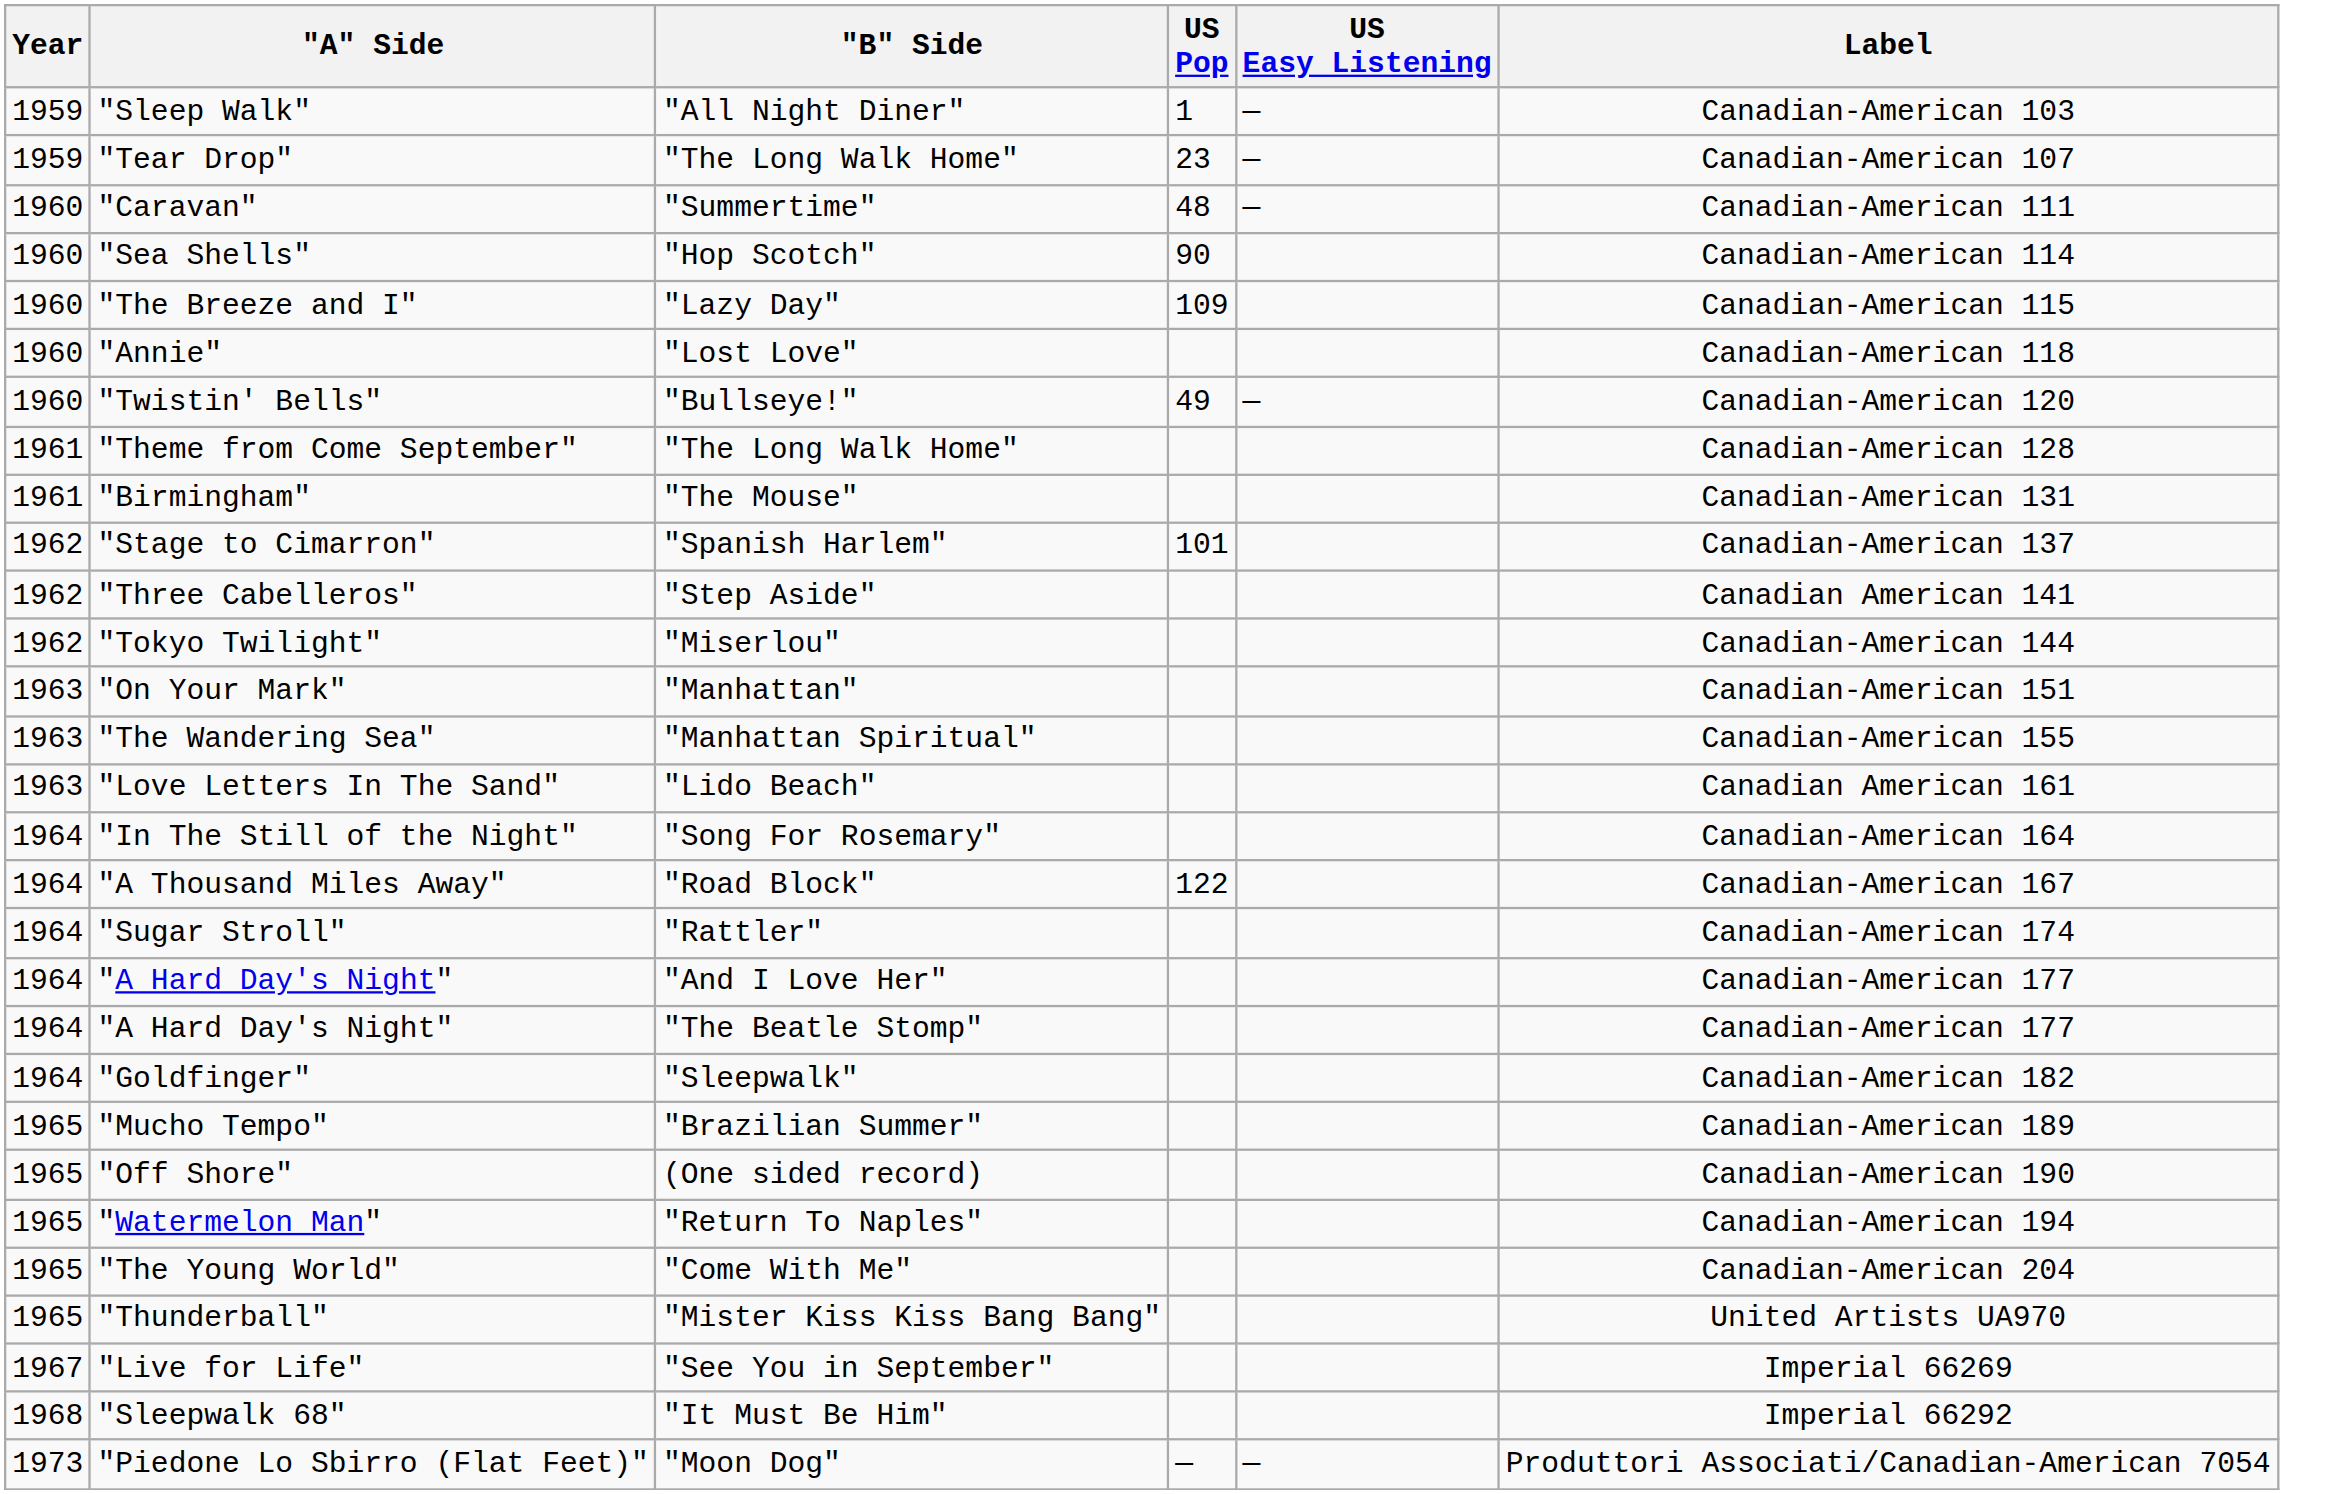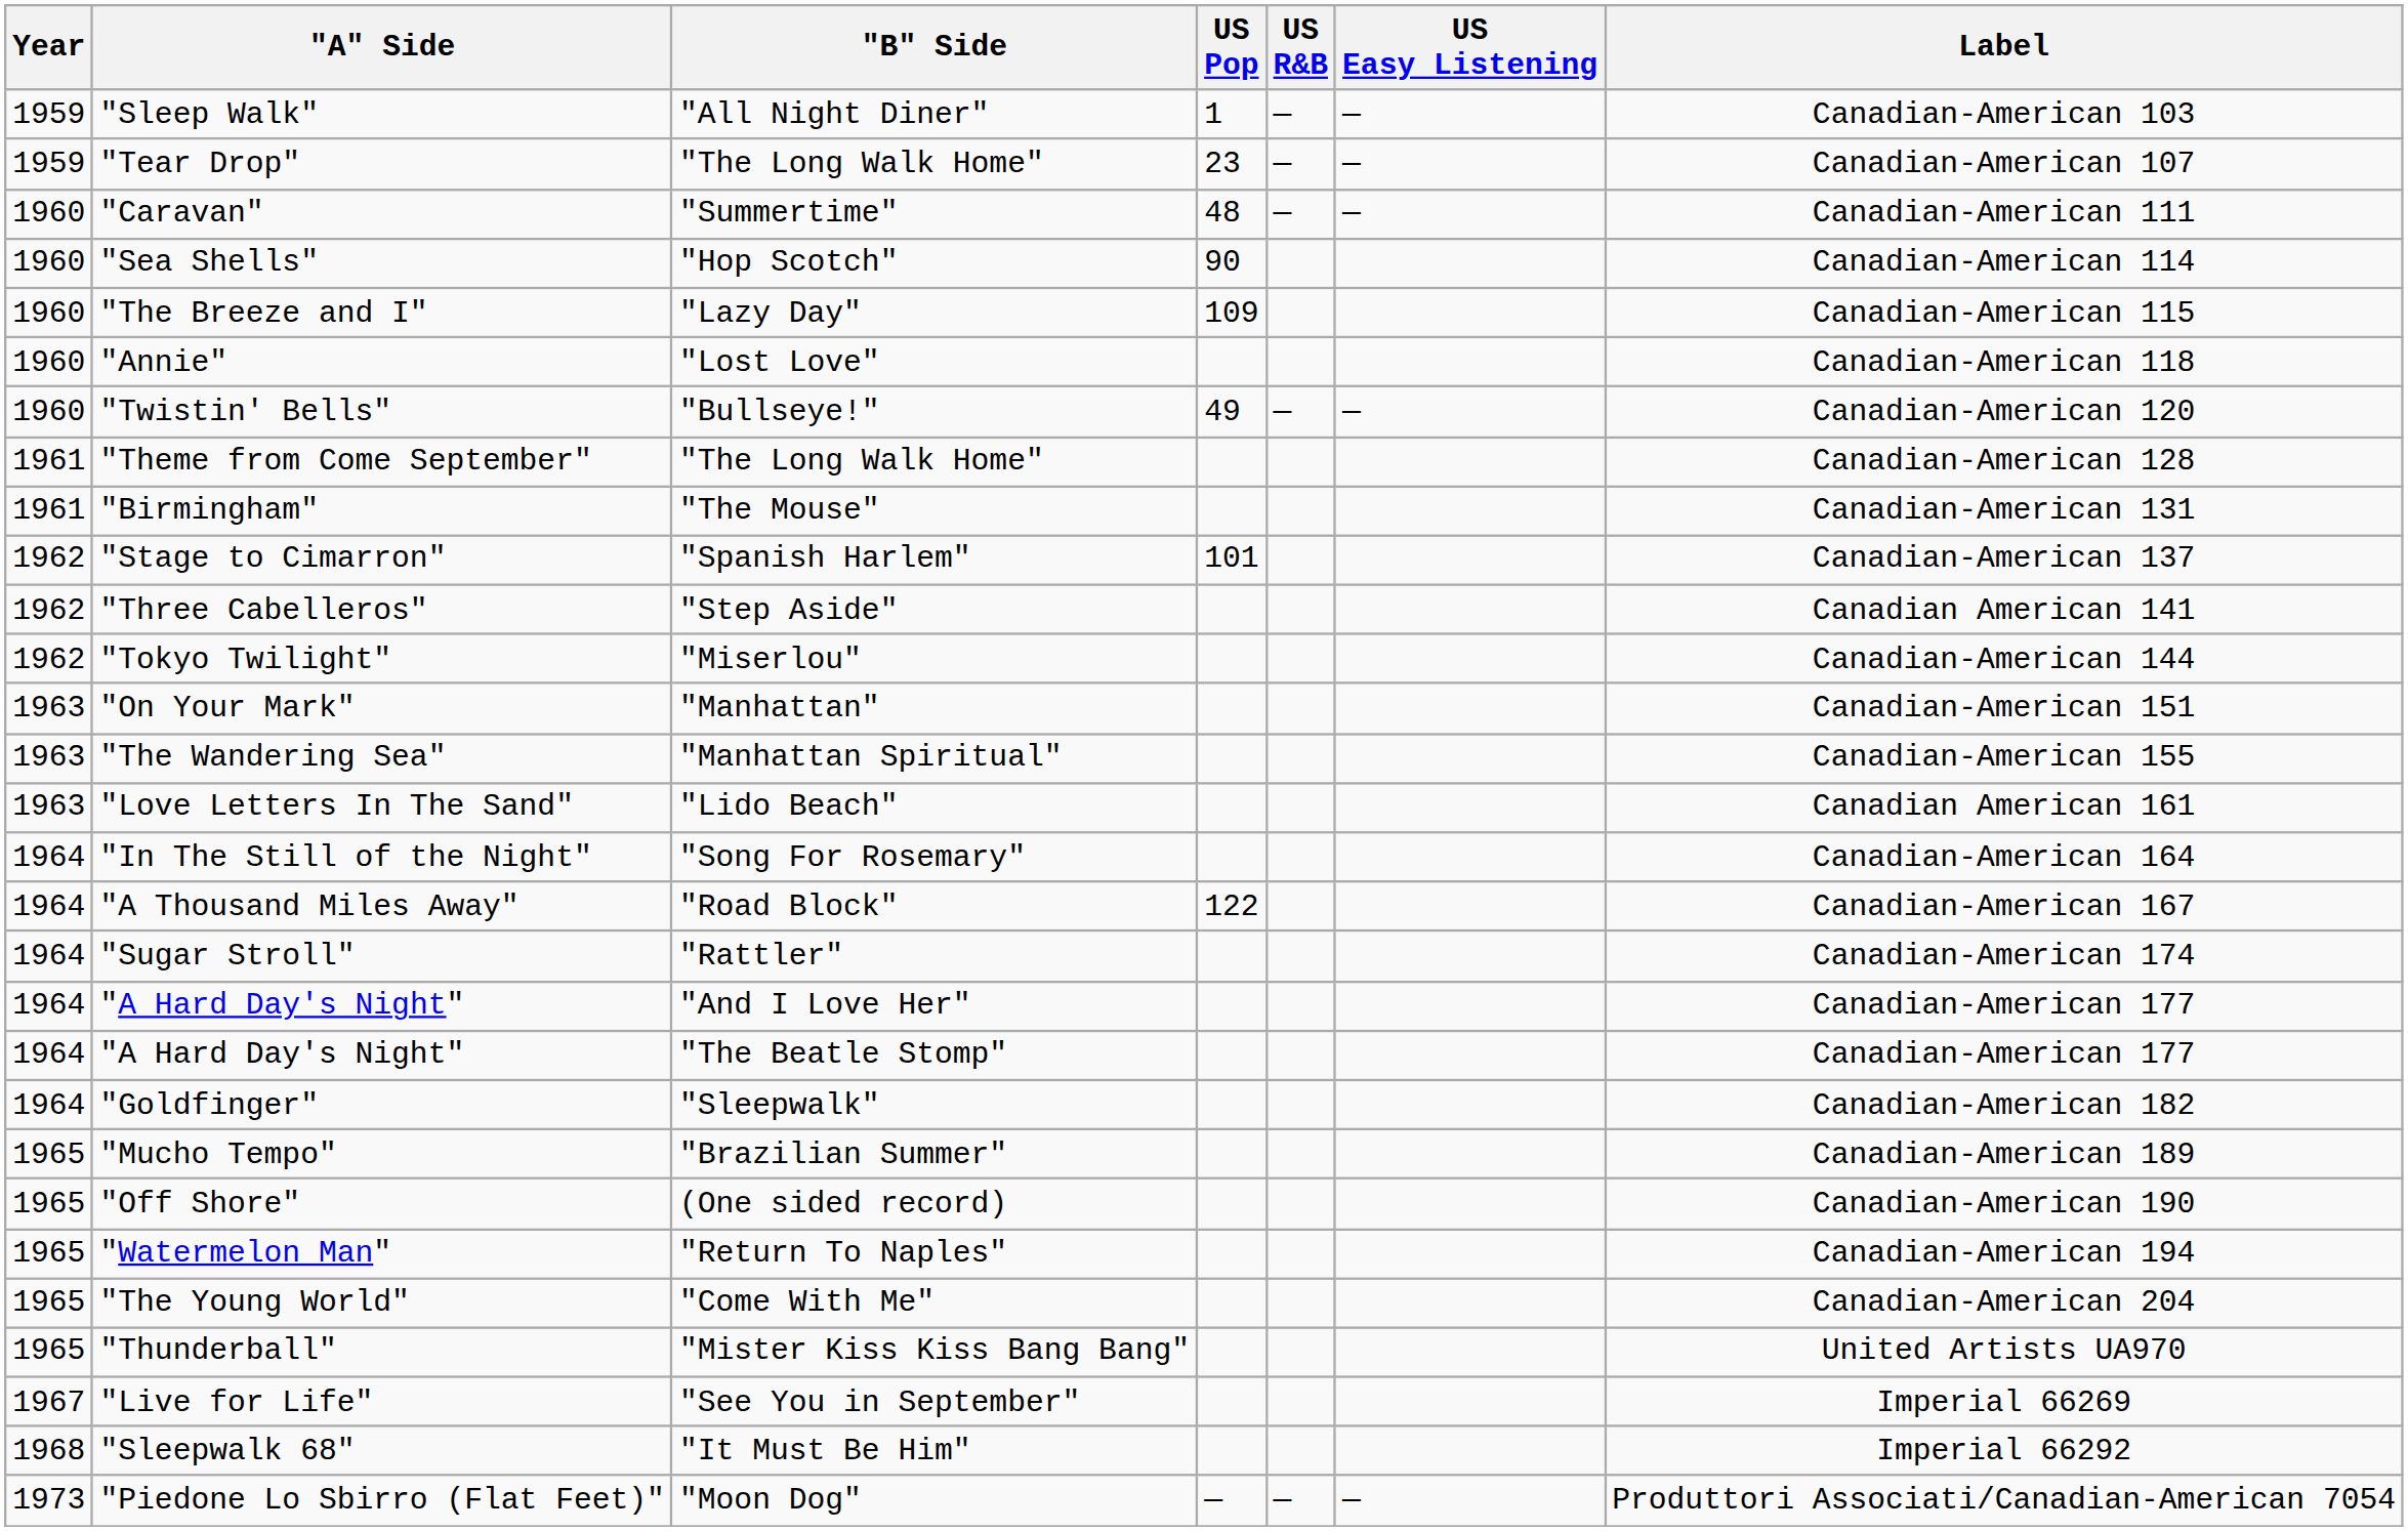 <table class="sortable wikitable">
 <tr>
 <th>Year</th>
 <th>"A" Side</th>
 <th>"B" Side</th>
 <th>US <br><a href='#'>Pop</a></th>
+<th>US <br><a href='#'>R&B</a></th>
 <th>US <br><a href='#'>Easy Listening</a></th>
 <th>Label</th>
 </tr>
 <tr>
 <td align="center">1959</td>
 <td>"Sleep Walk"</td>
 <td>"All Night Diner"</td>
 <td>1</td>
 <td>—</td>
+<td>—</td>
 <td align="center">Canadian-American 103</td>
 </tr>
 <tr>
 <td align="center">1959</td>
 <td>"Tear Drop"</td>
 <td>"The Long Walk Home"</td>
 <td>23</td>
+<td>—</td>
 <td>—</td>
 <td align="center">Canadian-American 107</td>
 </tr>
 <tr>
 <td align="center">1960</td>
 <td>"Caravan"</td>
 <td>"Summertime"</td>
 <td>48</td>
 <td>—</td>
+<td>—</td>
 <td align="center">Canadian-American 111</td>
 </tr>
 <tr>
 <td align="center">1960</td>
 <td>"Sea Shells"</td>
 <td>"Hop Scotch"</td>
 <td>90</td>
+<td></td>
 <td></td>
 <td align="center">Canadian-American 114</td>
 </tr>
 <tr>
 <td align="center">1960</td>
 <td>"The Breeze and I"</td>
 <td>"Lazy Day"</td>
 <td>109</td>
 <td></td>
+<td></td>
 <td align="center">Canadian-American 115</td>
 </tr>
 <tr>
 <td align="center">1960</td>
 <td>"Annie"</td>
 <td>"Lost Love"</td>
+<td></td>
 <td></td>
 <td></td>
 <td align="center">Canadian-American 118</td>
 </tr>
 <tr>
 <td align="center">1960</td>
 <td>"Twistin' Bells"</td>
 <td>"Bullseye!"</td>
 <td>49</td>
 <td>—</td>
+<td>—</td>
 <td align="center">Canadian-American 120</td>
 </tr>
 <tr>
 <td align="center">1961</td>
 <td>"Theme from Come September"</td>
 <td>"The Long Walk Home"</td>
+<td></td>
 <td></td>
 <td></td>
 <td align="center">Canadian-American 128</td>
 </tr>
 <tr>
 <td align="center">1961</td>
 <td>"Birmingham"</td>
 <td>"The Mouse"</td>
 <td></td>
 <td></td>
+<td></td>
 <td align="center">Canadian-American 131</td>
 </tr>
 <tr>
 <td align="center">1962</td>
 <td>"Stage to Cimarron"</td>
 <td>"Spanish Harlem"</td>
 <td>101</td>
 <td></td>
+<td></td>
 <td align="center">Canadian-American 137</td>
 </tr>
 <tr>
 <td align="center">1962</td>
 <td>"Three Cabelleros"</td>
 <td>"Step Aside"</td>
+<td></td>
 <td></td>
 <td></td>
 <td align="center">Canadian American 141</td>
 </tr>
 <tr>
 <td align="center">1962</td>
 <td>"Tokyo Twilight"</td>
 <td>"Miserlou"</td>
 <td></td>
 <td></td>
+<td></td>
 <td align="center">Canadian-American 144</td>
 </tr>
 <tr>
 <td align="center">1963</td>
 <td>"On Your Mark"</td>
 <td>"Manhattan"</td>
+<td></td>
 <td></td>
 <td></td>
 <td align="center">Canadian-American 151</td>
 </tr>
 <tr>
 <td align="center">1963</td>
 <td>"The Wandering Sea"</td>
 <td>"Manhattan Spiritual"</td>
 <td></td>
 <td></td>
+<td></td>
 <td align="center">Canadian-American 155</td>
 </tr>
 <tr>
 <td align="center">1963</td>
 <td>"Love Letters In The Sand"</td>
 <td>"Lido Beach"</td>
+<td></td>
 <td></td>
 <td></td>
 <td align="center">Canadian American 161</td>
 </tr>
 <tr>
 <td align="center">1964</td>
 <td>"In The Still of the Night"</td>
 <td>"Song For Rosemary"</td>
 <td></td>
 <td></td>
+<td></td>
 <td align="center">Canadian-American 164</td>
 </tr>
 <tr>
 <td align="center">1964</td>
 <td>"A Thousand Miles Away"</td>
 <td>"Road Block"</td>
 <td>122</td>
 <td></td>
+<td></td>
 <td align="center">Canadian-American 167</td>
 </tr>
 <tr>
 <td align="center">1964</td>
 <td>"Sugar Stroll"</td>
 <td>"Rattler"</td>
+<td></td>
 <td></td>
 <td></td>
 <td align="center">Canadian-American 174</td>
 </tr>
 <tr>
 <td align="center">1964</td>
 <td>"<a href='#'>A Hard Day's Night</a>"</td>
 <td>"And I Love Her"</td>
 <td></td>
 <td></td>
+<td></td>
 <td align="center">Canadian-American 177</td>
 </tr>
 <tr>
 <td align="center">1964</td>
 <td>"A Hard Day's Night"</td>
 <td>"The Beatle Stomp"</td>
+<td></td>
 <td></td>
 <td></td>
 <td align="center">Canadian-American 177</td>
 </tr>
 <tr>
 <td align="center">1964</td>
 <td>"Goldfinger"</td>
 <td>"Sleepwalk"</td>
 <td></td>
 <td></td>
+<td></td>
 <td align="center">Canadian-American 182</td>
 </tr>
 <tr>
 <td align="center">1965</td>
 <td>"Mucho Tempo"</td>
 <td>"Brazilian Summer"</td>
+<td></td>
 <td></td>
 <td></td>
 <td align="center">Canadian-American 189</td>
 </tr>
 <tr>
 <td align="center">1965</td>
 <td>"Off Shore"</td>
 <td>(One sided record)</td>
 <td></td>
 <td></td>
+<td></td>
 <td align="center">Canadian-American 190</td>
 </tr>
 <tr>
 <td align="center">1965</td>
 <td>"<a href='#'>Watermelon Man</a>"</td>
 <td>"Return To Naples"</td>
+<td></td>
 <td></td>
 <td></td>
 <td align="center">Canadian-American 194</td>
 </tr>
 <tr>
 <td align="center">1965</td>
 <td>"The Young World"</td>
 <td>"Come With Me"</td>
 <td></td>
 <td></td>
+<td></td>
 <td align="center">Canadian-American 204</td>
 </tr>
 <tr>
 <td align="center">1965</td>
 <td>"Thunderball"</td>
 <td>"Mister Kiss Kiss Bang Bang"</td>
+<td></td>
 <td></td>
 <td></td>
 <td align="center">United Artists UA970</td>
 </tr>
 <tr>
 <td align="center">1967</td>
 <td>"Live for Life"</td>
 <td>"See You in September"</td>
 <td></td>
 <td></td>
+<td></td>
 <td align="center">Imperial 66269</td>
 </tr>
 <tr>
 <td align="center">1968</td>
 <td>"Sleepwalk 68"</td>
 <td>"It Must Be Him"</td>
+<td></td>
 <td></td>
 <td></td>
 <td align="center">Imperial 66292</td>
 </tr>
 <tr>
 <td align="center">1973</td>
 <td>"Piedone Lo Sbirro (Flat Feet)"</td>
 <td>"Moon Dog"</td>
 <td>—</td>
 <td>—</td>
+<td>—</td>
 <td align="center">Produttori Associati/Canadian-American 7054</td>
 </tr>
 </table>
